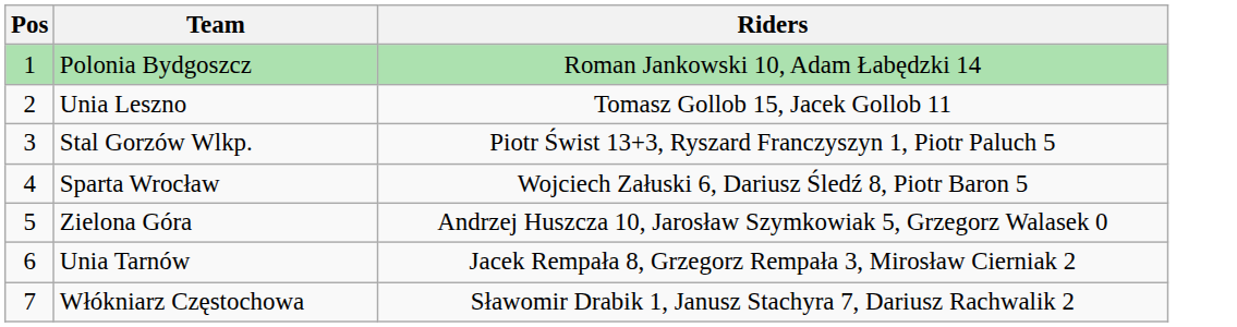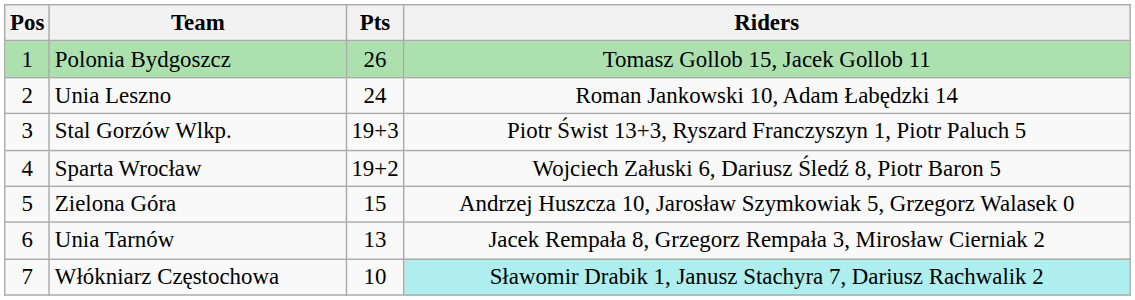 <table class="wikitable" style="font-size: 100%">
 <tr>
 <th width=20>Pos</th>
 <th width=200>Team</th>
+<th width=20>Pts</th>
 <th width=500>Riders</th>
 </tr>
 <tr align=center style="background:#ACE1AF;">
 <td>1</td>
 <td align="left">Polonia Bydgoszcz</td>
-<td>Roman Jankowski 10, Adam Łabędzki 14</td>
+<td>26</td>
+<td>Tomasz Gollob 15, Jacek Gollob 11</td>
 </tr>
 <tr align=center>
 <td>2</td>
 <td align="left">Unia Leszno</td>
-<td>Tomasz Gollob 15, Jacek Gollob 11</td>
+<td>24</td>
+<td>Roman Jankowski 10, Adam Łabędzki 14</td>
 </tr>
 <tr align=center>
 <td>3</td>
 <td align="left">Stal Gorzów Wlkp.</td>
+<td>19+3</td>
 <td>Piotr Świst 13+3, Ryszard Franczyszyn 1, Piotr Paluch 5</td>
 </tr>
 <tr align=center>
 <td>4</td>
 <td align="left">Sparta Wrocław</td>
+<td>19+2</td>
 <td>Wojciech Załuski 6, Dariusz Śledź 8, Piotr Baron 5</td>
 </tr>
 <tr align=center>
 <td>5</td>
 <td align="left">Zielona Góra</td>
+<td>15</td>
 <td>Andrzej Huszcza 10, Jarosław Szymkowiak 5, Grzegorz Walasek 0</td>
 </tr>
 <tr align=center>
 <td>6</td>
 <td align="left">Unia Tarnów</td>
+<td>13</td>
 <td>Jacek Rempała 8, Grzegorz Rempała 3, Mirosław Cierniak 2</td>
 </tr>
 <tr align=center>
 <td>7</td>
 <td align="left">Włókniarz Częstochowa</td>
-<td>Sławomir Drabik 1, Janusz Stachyra 7, Dariusz Rachwalik 2</td>
+<td>10</td>
+<td style="background: paleturquoise;">Sławomir Drabik 1, Janusz Stachyra 7, Dariusz Rachwalik 2</td>
 </tr>
 </table>
